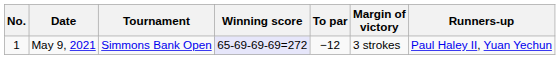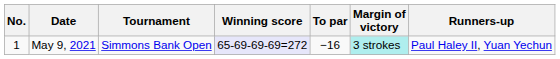 <table class="wikitable" style="font-size:95%;">
 <tr>
 <th>No.</th>
 <th>Date</th>
 <th>Tournament</th>
 <th>Winning score</th>
 <th>To par</th>
 <th>Margin of<br>victory</th>
 <th>Runners-up</th>
 </tr>
 <tr>
 <td align=center>1</td>
 <td align=right>May 9, <a href='#'>2021</a></td>
 <td><a href='#'>Simmons Bank Open</a></td>
 <td align=right style="background: lavender;">65-69-69-69=272</td>
-<td align=center>−12</td>
-<td>3 strokes</td>
+<td align=center>−16</td>
+<td style="background: paleturquoise;">3 strokes</td>
 <td> <a href='#'>Paul Haley II</a>,  <a href='#'>Yuan Yechun</a></td>
 </tr>
 </table>
